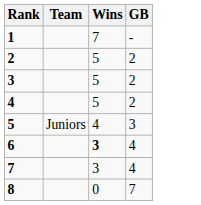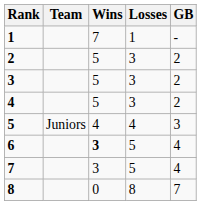 <table class="wikitable">
 <tr>
 <th>Rank</th>
 <th>Team</th>
 <th>Wins</th>
+<th>Losses</th>
 <th>GB</th>
 </tr>
 <tr>
 <td><strong>1</strong></td>
 <td></td>
 <td>7</td>
+<td>1</td>
 <td>-</td>
 </tr>
 <tr>
 <td><strong>2</strong></td>
 <td></td>
 <td>5</td>
+<td>3</td>
 <td>2</td>
 </tr>
 <tr>
 <td><strong>3</strong></td>
 <td></td>
 <td>5</td>
+<td>3</td>
 <td>2</td>
 </tr>
 <tr>
 <td><strong>4</strong></td>
 <td></td>
 <td>5</td>
+<td>3</td>
 <td>2</td>
 </tr>
 <tr>
 <td><strong>5</strong></td>
 <td> Juniors</td>
+<td>4</td>
 <td>4</td>
 <td>3</td>
 </tr>
 <tr>
 <td><strong>6</strong></td>
 <td></td>
 <td><strong>3</strong></td>
+<td>5</td>
 <td>4</td>
 </tr>
 <tr>
 <td><strong>7</strong></td>
 <td></td>
 <td>3</td>
+<td>5</td>
 <td>4</td>
 </tr>
 <tr>
 <td><strong>8</strong></td>
 <td></td>
 <td>0</td>
+<td>8</td>
 <td>7</td>
 </tr>
 </table>
